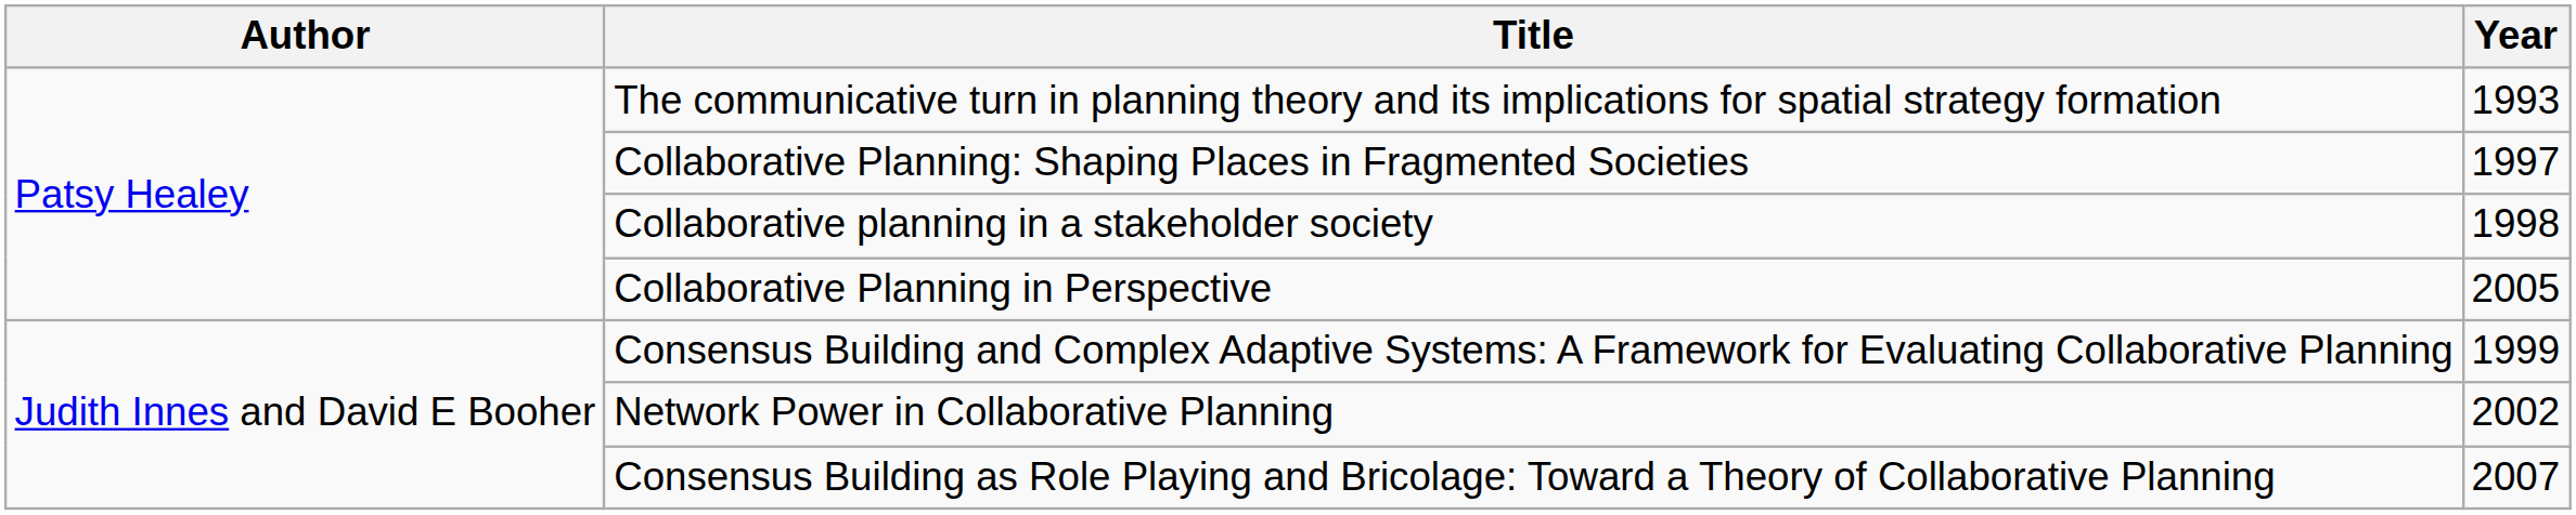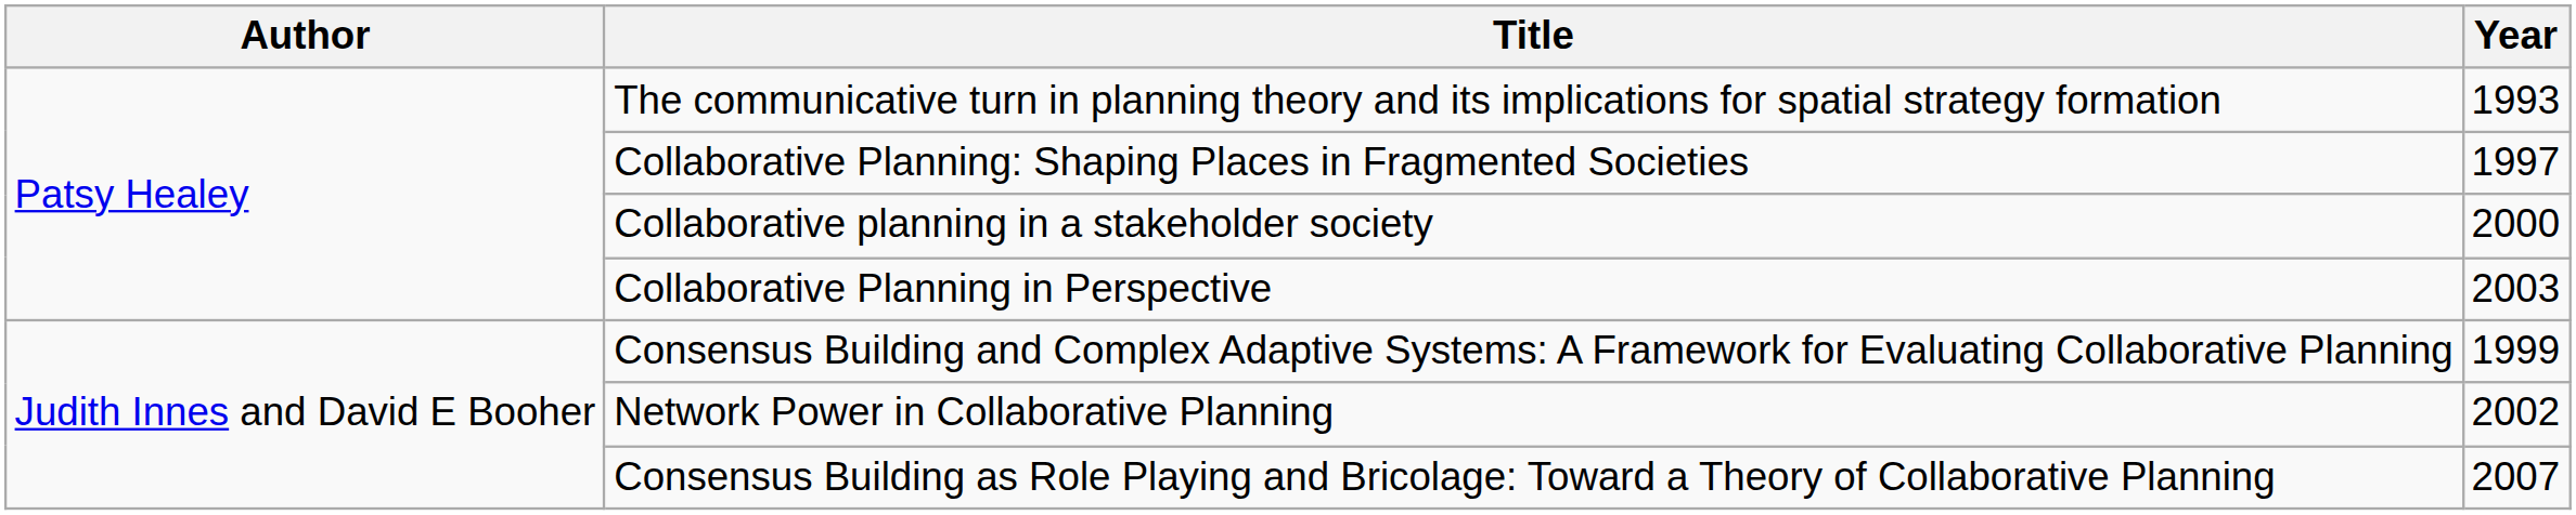 <table class="wikitable">
 <tr>
 <th>Author</th>
 <th>Title</th>
 <th>Year</th>
 </tr>
 <tr>
 <td rowspan="4"><a href='#'>Patsy Healey</a></td>
 <td>The communicative turn in planning theory and its implications for spatial strategy formation</td>
 <td>1993</td>
 </tr>
 <tr>
 <td>Collaborative Planning: Shaping Places in Fragmented Societies</td>
 <td>1997</td>
 </tr>
 <tr>
 <td>Collaborative planning in a stakeholder society</td>
-<td>1998</td>
+<td>2000</td>
 </tr>
 <tr>
 <td>Collaborative Planning in Perspective</td>
-<td>2005</td>
+<td>2003</td>
 </tr>
 <tr>
 <td rowspan="3"><a href='#'>Judith Innes</a> and David E Booher</td>
 <td>Consensus Building and Complex Adaptive Systems: A Framework for Evaluating Collaborative Planning</td>
 <td>1999</td>
 </tr>
 <tr>
 <td>Network Power in Collaborative Planning</td>
 <td>2002</td>
 </tr>
 <tr>
 <td>Consensus Building as Role Playing and Bricolage: Toward a Theory of Collaborative Planning</td>
 <td>2007</td>
 </tr>
 </table>
